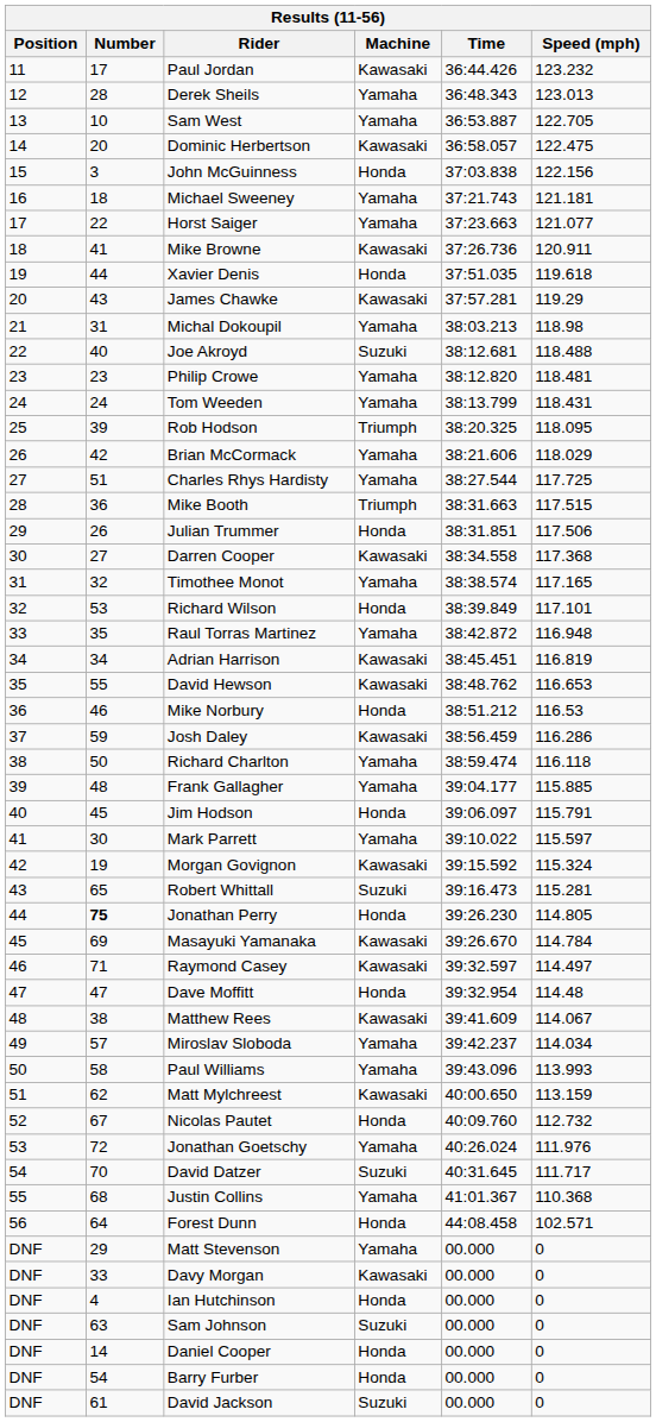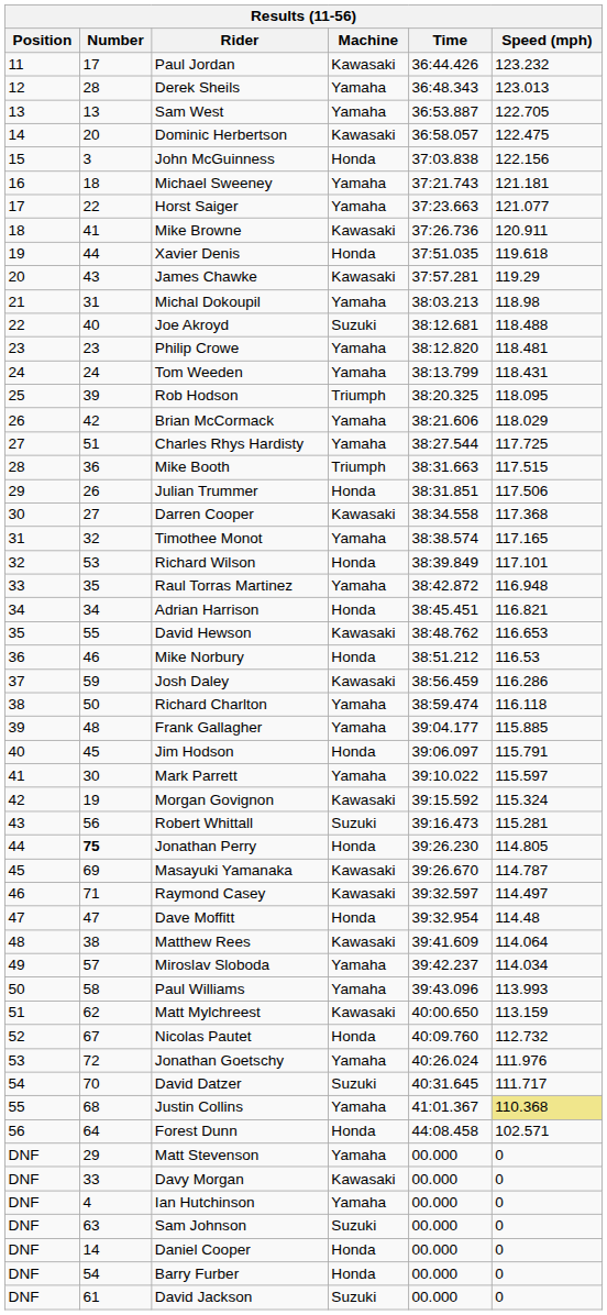 <table class="collapsible collapsed wikitable"style="width:40em;margin-top:-1px;">
 <tr>
 <th scope="col" colspan="6">Results (11-56)</th>
 </tr>
 <tr>
 <th scope="col">Position</th>
 <th scope="col">Number</th>
 <th scope="col">Rider</th>
 <th scope="col">Machine</th>
 <th scope="col">Time</th>
 <th scope="col">Speed (mph)</th>
 </tr>
 <tr>
 <td>11</td>
 <td>17</td>
 <td>Paul Jordan</td>
 <td>Kawasaki</td>
 <td>36:44.426</td>
 <td>123.232</td>
 </tr>
 <tr>
 <td>12</td>
 <td>28</td>
 <td>Derek Sheils</td>
 <td>Yamaha</td>
 <td>36:48.343</td>
 <td>123.013</td>
 </tr>
 <tr>
 <td>13</td>
-<td>10</td>
+<td>13</td>
 <td>Sam West</td>
 <td>Yamaha</td>
 <td>36:53.887</td>
 <td>122.705</td>
 </tr>
 <tr>
 <td>14</td>
 <td>20</td>
 <td>Dominic Herbertson</td>
 <td>Kawasaki</td>
 <td>36:58.057</td>
 <td>122.475</td>
 </tr>
 <tr>
 <td>15</td>
 <td>3</td>
 <td>John McGuinness</td>
 <td>Honda</td>
 <td>37:03.838</td>
 <td>122.156</td>
 </tr>
 <tr>
 <td>16</td>
 <td>18</td>
 <td>Michael Sweeney</td>
 <td>Yamaha</td>
 <td>37:21.743</td>
 <td>121.181</td>
 </tr>
 <tr>
 <td>17</td>
 <td>22</td>
 <td>Horst Saiger</td>
 <td>Yamaha</td>
 <td>37:23.663</td>
 <td>121.077</td>
 </tr>
 <tr>
 <td>18</td>
 <td>41</td>
 <td>Mike Browne</td>
 <td>Kawasaki</td>
 <td>37:26.736</td>
 <td>120.911</td>
 </tr>
 <tr>
 <td>19</td>
 <td>44</td>
 <td>Xavier Denis</td>
 <td>Honda</td>
 <td>37:51.035</td>
 <td>119.618</td>
 </tr>
 <tr>
 <td>20</td>
 <td>43</td>
 <td>James Chawke</td>
 <td>Kawasaki</td>
 <td>37:57.281</td>
 <td>119.29</td>
 </tr>
 <tr>
 <td>21</td>
 <td>31</td>
 <td>Michal Dokoupil</td>
 <td>Yamaha</td>
 <td>38:03.213</td>
 <td>118.98</td>
 </tr>
 <tr>
 <td>22</td>
 <td>40</td>
 <td>Joe Akroyd</td>
 <td>Suzuki</td>
 <td>38:12.681</td>
 <td>118.488</td>
 </tr>
 <tr>
 <td>23</td>
 <td>23</td>
 <td>Philip Crowe</td>
 <td>Yamaha</td>
 <td>38:12.820</td>
 <td>118.481</td>
 </tr>
 <tr>
 <td>24</td>
 <td>24</td>
 <td>Tom Weeden</td>
 <td>Yamaha</td>
 <td>38:13.799</td>
 <td>118.431</td>
 </tr>
 <tr>
 <td>25</td>
 <td>39</td>
 <td>Rob Hodson</td>
 <td>Triumph</td>
 <td>38:20.325</td>
 <td>118.095</td>
 </tr>
 <tr>
 <td>26</td>
 <td>42</td>
 <td>Brian McCormack</td>
 <td>Yamaha</td>
 <td>38:21.606</td>
 <td>118.029</td>
 </tr>
 <tr>
 <td>27</td>
 <td>51</td>
 <td>Charles Rhys Hardisty</td>
 <td>Yamaha</td>
 <td>38:27.544</td>
 <td>117.725</td>
 </tr>
 <tr>
 <td>28</td>
 <td>36</td>
 <td>Mike Booth</td>
 <td>Triumph</td>
 <td>38:31.663</td>
 <td>117.515</td>
 </tr>
 <tr>
 <td>29</td>
 <td>26</td>
 <td>Julian Trummer</td>
 <td>Honda</td>
 <td>38:31.851</td>
 <td>117.506</td>
 </tr>
 <tr>
 <td>30</td>
 <td>27</td>
 <td>Darren Cooper</td>
 <td>Kawasaki</td>
 <td>38:34.558</td>
 <td>117.368</td>
 </tr>
 <tr>
 <td>31</td>
 <td>32</td>
 <td>Timothee Monot</td>
 <td>Yamaha</td>
 <td>38:38.574</td>
 <td>117.165</td>
 </tr>
 <tr>
 <td>32</td>
 <td>53</td>
 <td>Richard Wilson</td>
 <td>Honda</td>
 <td>38:39.849</td>
 <td>117.101</td>
 </tr>
 <tr>
 <td>33</td>
 <td>35</td>
 <td>Raul Torras Martinez</td>
 <td>Yamaha</td>
 <td>38:42.872</td>
 <td>116.948</td>
 </tr>
 <tr>
 <td>34</td>
 <td>34</td>
 <td>Adrian Harrison</td>
-<td>Kawasaki</td>
+<td>Honda</td>
 <td>38:45.451</td>
-<td>116.819</td>
+<td>116.821</td>
 </tr>
 <tr>
 <td>35</td>
 <td>55</td>
 <td>David Hewson</td>
 <td>Kawasaki</td>
 <td>38:48.762</td>
 <td>116.653</td>
 </tr>
 <tr>
 <td>36</td>
 <td>46</td>
 <td>Mike Norbury</td>
 <td>Honda</td>
 <td>38:51.212</td>
 <td>116.53</td>
 </tr>
 <tr>
 <td>37</td>
 <td>59</td>
 <td>Josh Daley</td>
 <td>Kawasaki</td>
 <td>38:56.459</td>
 <td>116.286</td>
 </tr>
 <tr>
 <td>38</td>
 <td>50</td>
 <td>Richard Charlton</td>
 <td>Yamaha</td>
 <td>38:59.474</td>
 <td>116.118</td>
 </tr>
 <tr>
 <td>39</td>
 <td>48</td>
 <td>Frank Gallagher</td>
 <td>Yamaha</td>
 <td>39:04.177</td>
 <td>115.885</td>
 </tr>
 <tr>
 <td>40</td>
 <td>45</td>
 <td>Jim Hodson</td>
 <td>Honda</td>
 <td>39:06.097</td>
 <td>115.791</td>
 </tr>
 <tr>
 <td>41</td>
 <td>30</td>
 <td>Mark Parrett</td>
 <td>Yamaha</td>
 <td>39:10.022</td>
 <td>115.597</td>
 </tr>
 <tr>
 <td>42</td>
 <td>19</td>
 <td>Morgan Govignon</td>
 <td>Kawasaki</td>
 <td>39:15.592</td>
 <td>115.324</td>
 </tr>
 <tr>
 <td>43</td>
-<td>65</td>
+<td>56</td>
 <td>Robert Whittall</td>
 <td>Suzuki</td>
 <td>39:16.473</td>
 <td>115.281</td>
 </tr>
 <tr>
 <td>44</td>
 <td><strong>75</strong></td>
 <td>Jonathan Perry</td>
 <td>Honda</td>
 <td>39:26.230</td>
 <td>114.805</td>
 </tr>
 <tr>
 <td>45</td>
 <td>69</td>
 <td>Masayuki Yamanaka</td>
 <td>Kawasaki</td>
 <td>39:26.670</td>
-<td>114.784</td>
+<td>114.787</td>
 </tr>
 <tr>
 <td>46</td>
 <td>71</td>
 <td>Raymond Casey</td>
 <td>Kawasaki</td>
 <td>39:32.597</td>
 <td>114.497</td>
 </tr>
 <tr>
 <td>47</td>
 <td>47</td>
 <td>Dave Moffitt</td>
 <td>Honda</td>
 <td>39:32.954</td>
 <td>114.48</td>
 </tr>
 <tr>
 <td>48</td>
 <td>38</td>
 <td>Matthew Rees</td>
 <td>Kawasaki</td>
 <td>39:41.609</td>
-<td>114.067</td>
+<td>114.064</td>
 </tr>
 <tr>
 <td>49</td>
 <td>57</td>
 <td>Miroslav Sloboda</td>
 <td>Yamaha</td>
 <td>39:42.237</td>
 <td>114.034</td>
 </tr>
 <tr>
 <td>50</td>
 <td>58</td>
 <td>Paul Williams</td>
 <td>Yamaha</td>
 <td>39:43.096</td>
 <td>113.993</td>
 </tr>
 <tr>
 <td>51</td>
 <td>62</td>
 <td>Matt Mylchreest</td>
 <td>Kawasaki</td>
 <td>40:00.650</td>
 <td>113.159</td>
 </tr>
 <tr>
 <td>52</td>
 <td>67</td>
 <td>Nicolas Pautet</td>
 <td>Honda</td>
 <td>40:09.760</td>
 <td>112.732</td>
 </tr>
 <tr>
 <td>53</td>
 <td>72</td>
 <td>Jonathan Goetschy</td>
 <td>Yamaha</td>
 <td>40:26.024</td>
 <td>111.976</td>
 </tr>
 <tr>
 <td>54</td>
 <td>70</td>
 <td>David Datzer</td>
 <td>Suzuki</td>
 <td>40:31.645</td>
 <td>111.717</td>
 </tr>
 <tr>
 <td>55</td>
 <td>68</td>
 <td>Justin Collins</td>
 <td>Yamaha</td>
 <td>41:01.367</td>
-<td>110.368</td>
+<td style="background: khaki;">110.368</td>
 </tr>
 <tr>
 <td>56</td>
 <td>64</td>
 <td>Forest Dunn</td>
 <td>Honda</td>
 <td>44:08.458</td>
 <td>102.571</td>
 </tr>
 <tr>
 <td>DNF</td>
 <td>29</td>
 <td>Matt Stevenson</td>
 <td>Yamaha</td>
 <td>00.000</td>
 <td>0</td>
 </tr>
 <tr>
 <td>DNF</td>
 <td>33</td>
 <td>Davy Morgan</td>
 <td>Kawasaki</td>
 <td>00.000</td>
 <td>0</td>
 </tr>
 <tr>
 <td>DNF</td>
 <td>4</td>
 <td>Ian Hutchinson</td>
-<td>Honda</td>
+<td>Yamaha</td>
 <td>00.000</td>
 <td>0</td>
 </tr>
 <tr>
 <td>DNF</td>
 <td>63</td>
 <td>Sam Johnson</td>
 <td>Suzuki</td>
 <td>00.000</td>
 <td>0</td>
 </tr>
 <tr>
 <td>DNF</td>
 <td>14</td>
 <td>Daniel Cooper</td>
 <td>Honda</td>
 <td>00.000</td>
 <td>0</td>
 </tr>
 <tr>
 <td>DNF</td>
 <td>54</td>
 <td>Barry Furber</td>
 <td>Honda</td>
 <td>00.000</td>
 <td>0</td>
 </tr>
 <tr>
 <td>DNF</td>
 <td>61</td>
 <td>David Jackson</td>
 <td>Suzuki</td>
 <td>00.000</td>
 <td>0</td>
 </tr>
 </table>
